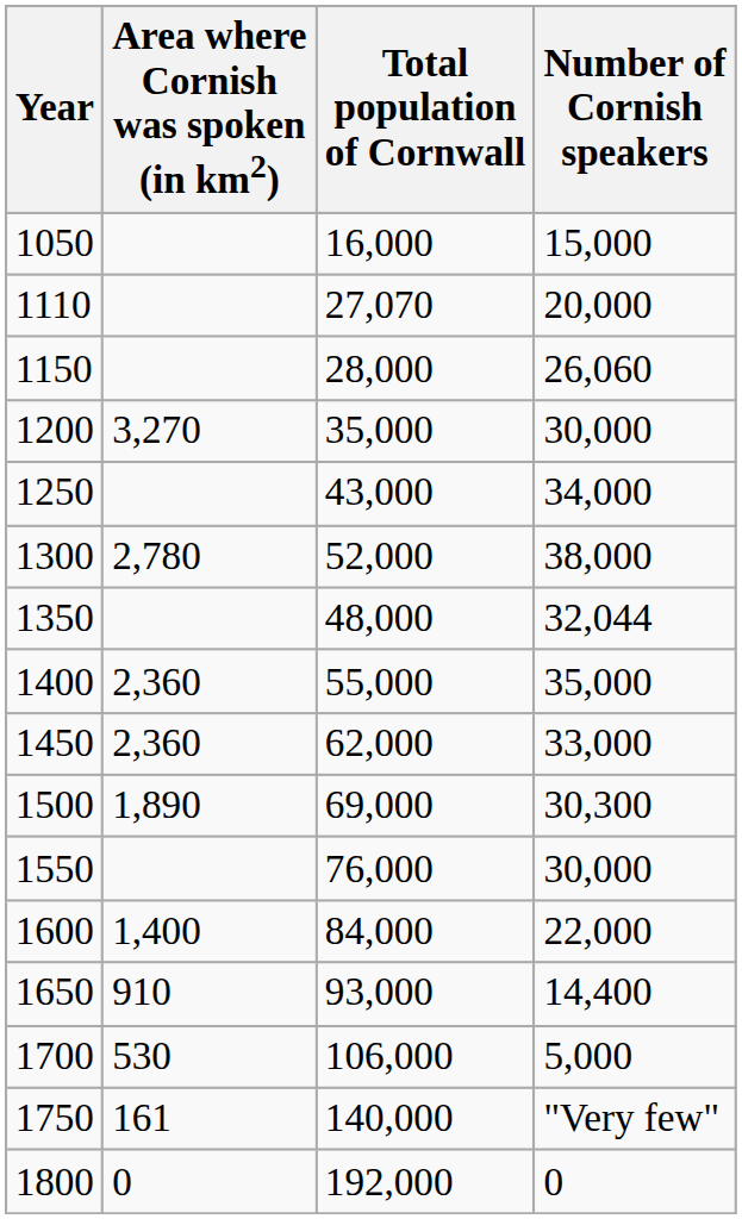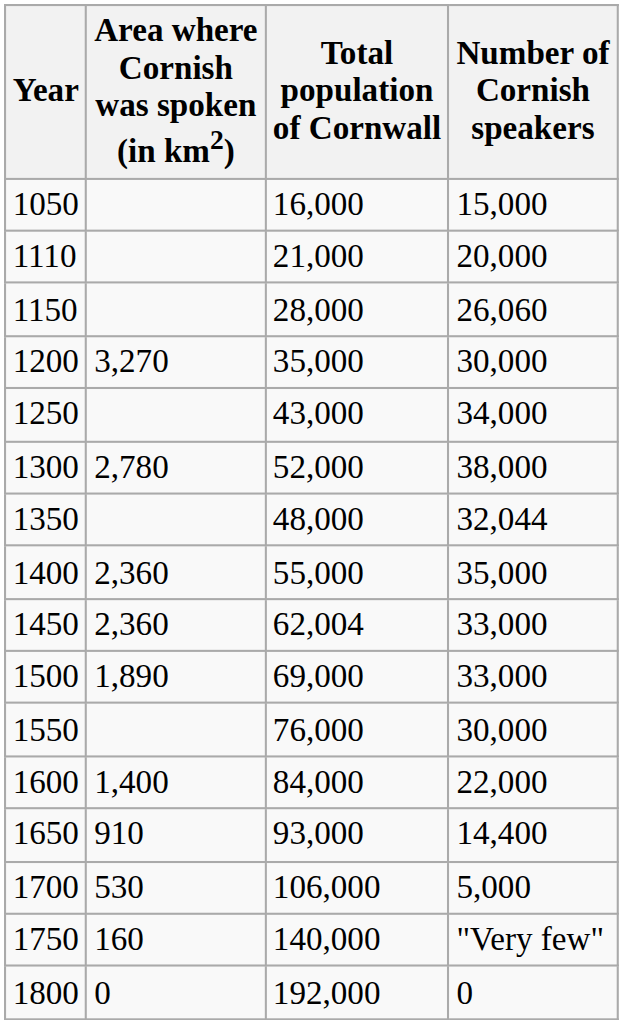 <table class="wikitable">
 <tr>
 <th>Year</th>
 <th>Area where<br>Cornish<br>was spoken<br>(in km<sup>2</sup>)</th>
 <th>Total<br>population<br>of Cornwall</th>
 <th>Number of<br>Cornish<br>speakers</th>
 </tr>
 <tr>
 <td>1050</td>
 <td></td>
 <td>16,000</td>
 <td>15,000</td>
 </tr>
 <tr>
 <td>1110</td>
 <td></td>
-<td>27,070</td>
+<td>21,000</td>
 <td>20,000</td>
 </tr>
 <tr>
 <td>1150</td>
 <td></td>
 <td>28,000</td>
 <td>26,060</td>
 </tr>
 <tr>
 <td>1200</td>
 <td>3,270</td>
 <td>35,000</td>
 <td>30,000</td>
 </tr>
 <tr>
 <td>1250</td>
 <td></td>
 <td>43,000</td>
 <td>34,000</td>
 </tr>
 <tr>
 <td>1300</td>
 <td>2,780</td>
 <td>52,000</td>
 <td>38,000</td>
 </tr>
 <tr>
 <td>1350</td>
 <td></td>
 <td>48,000</td>
 <td>32,044</td>
 </tr>
 <tr>
 <td>1400</td>
 <td>2,360</td>
 <td>55,000</td>
 <td>35,000</td>
 </tr>
 <tr>
 <td>1450</td>
 <td>2,360</td>
-<td>62,000</td>
+<td>62,004</td>
 <td>33,000</td>
 </tr>
 <tr>
 <td>1500</td>
 <td>1,890</td>
 <td>69,000</td>
-<td>30,300</td>
+<td>33,000</td>
 </tr>
 <tr>
 <td>1550</td>
 <td></td>
 <td>76,000</td>
 <td>30,000</td>
 </tr>
 <tr>
 <td>1600</td>
 <td>1,400</td>
 <td>84,000</td>
 <td>22,000</td>
 </tr>
 <tr>
 <td>1650</td>
 <td>910</td>
 <td>93,000</td>
 <td>14,400</td>
 </tr>
 <tr>
 <td>1700</td>
 <td>530</td>
 <td>106,000</td>
 <td>5,000</td>
 </tr>
 <tr>
 <td>1750</td>
-<td>161</td>
+<td>160</td>
 <td>140,000</td>
 <td>"Very few"</td>
 </tr>
 <tr>
 <td>1800</td>
 <td>0</td>
 <td>192,000</td>
 <td>0</td>
 </tr>
 </table>
